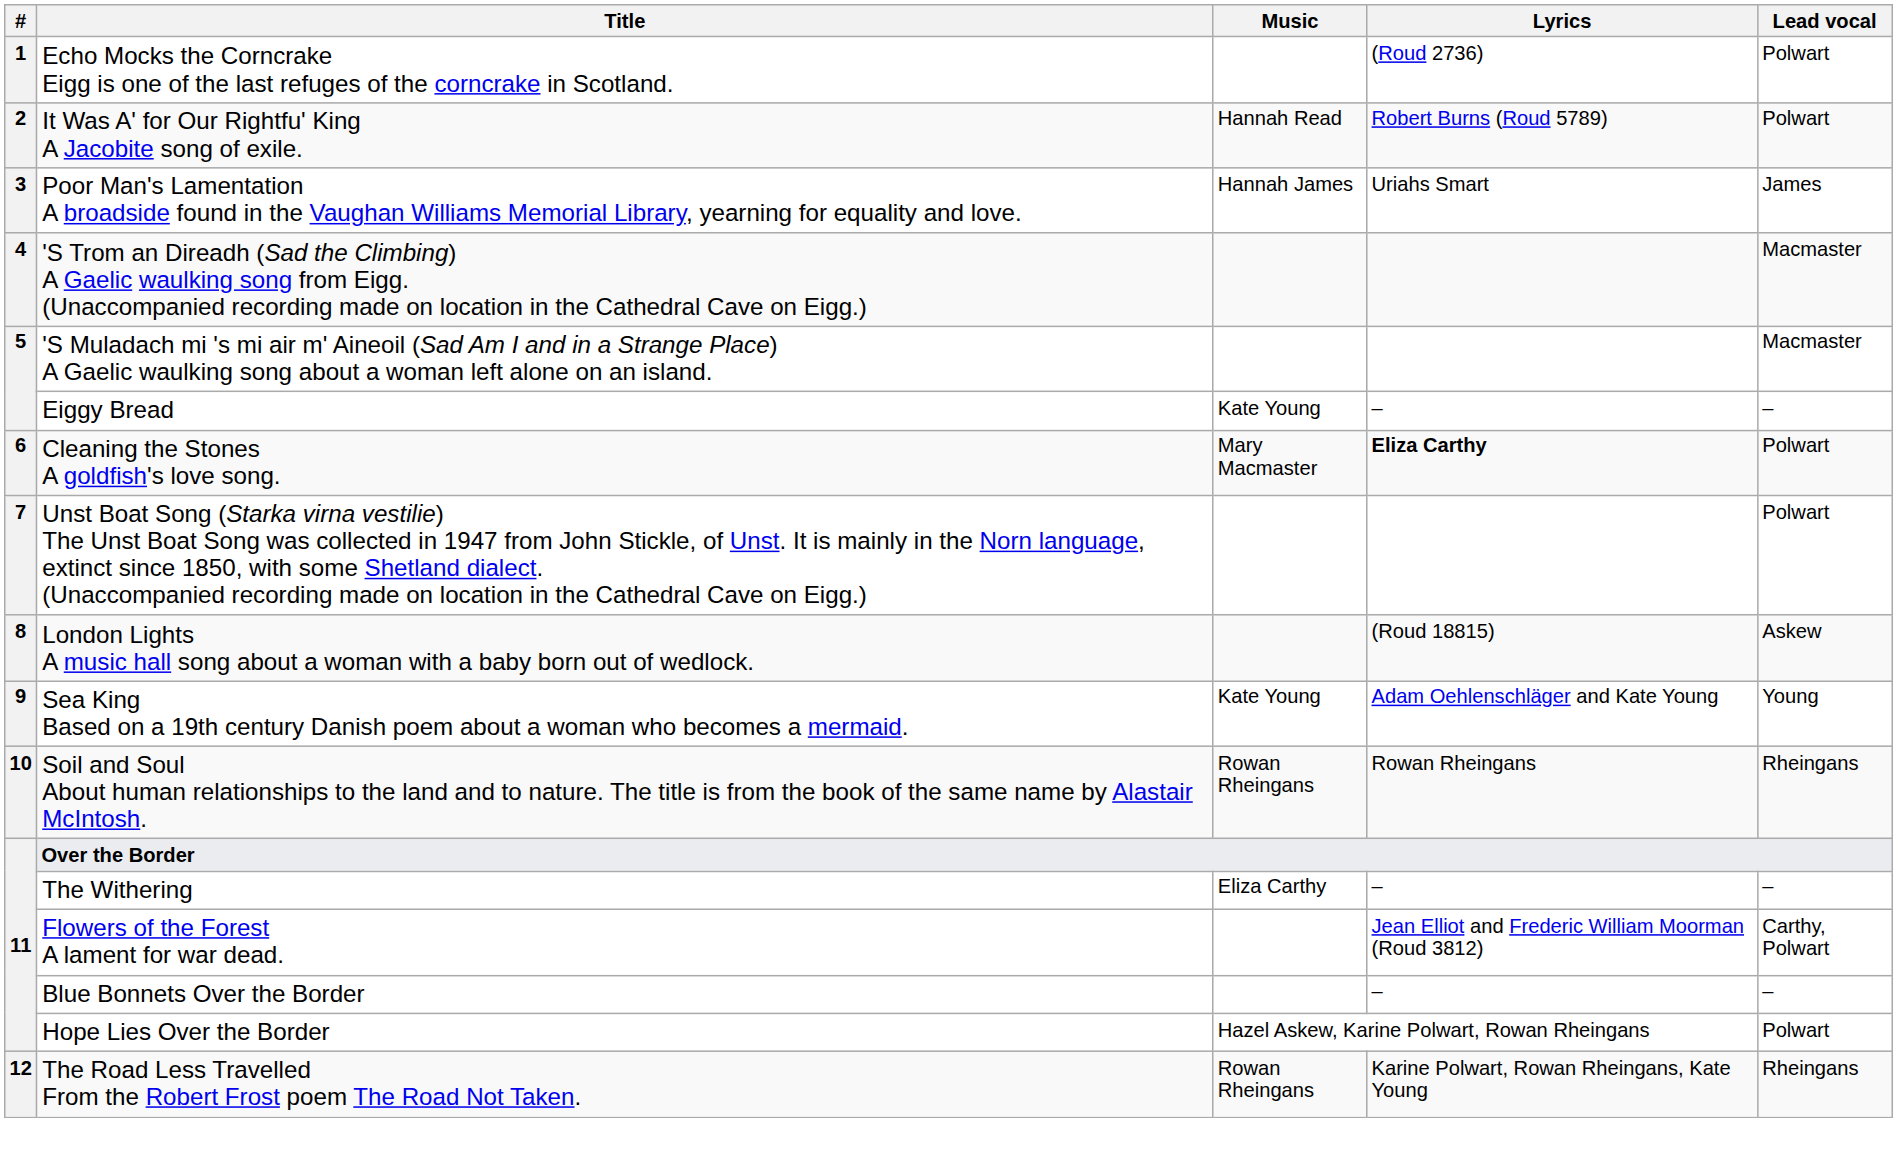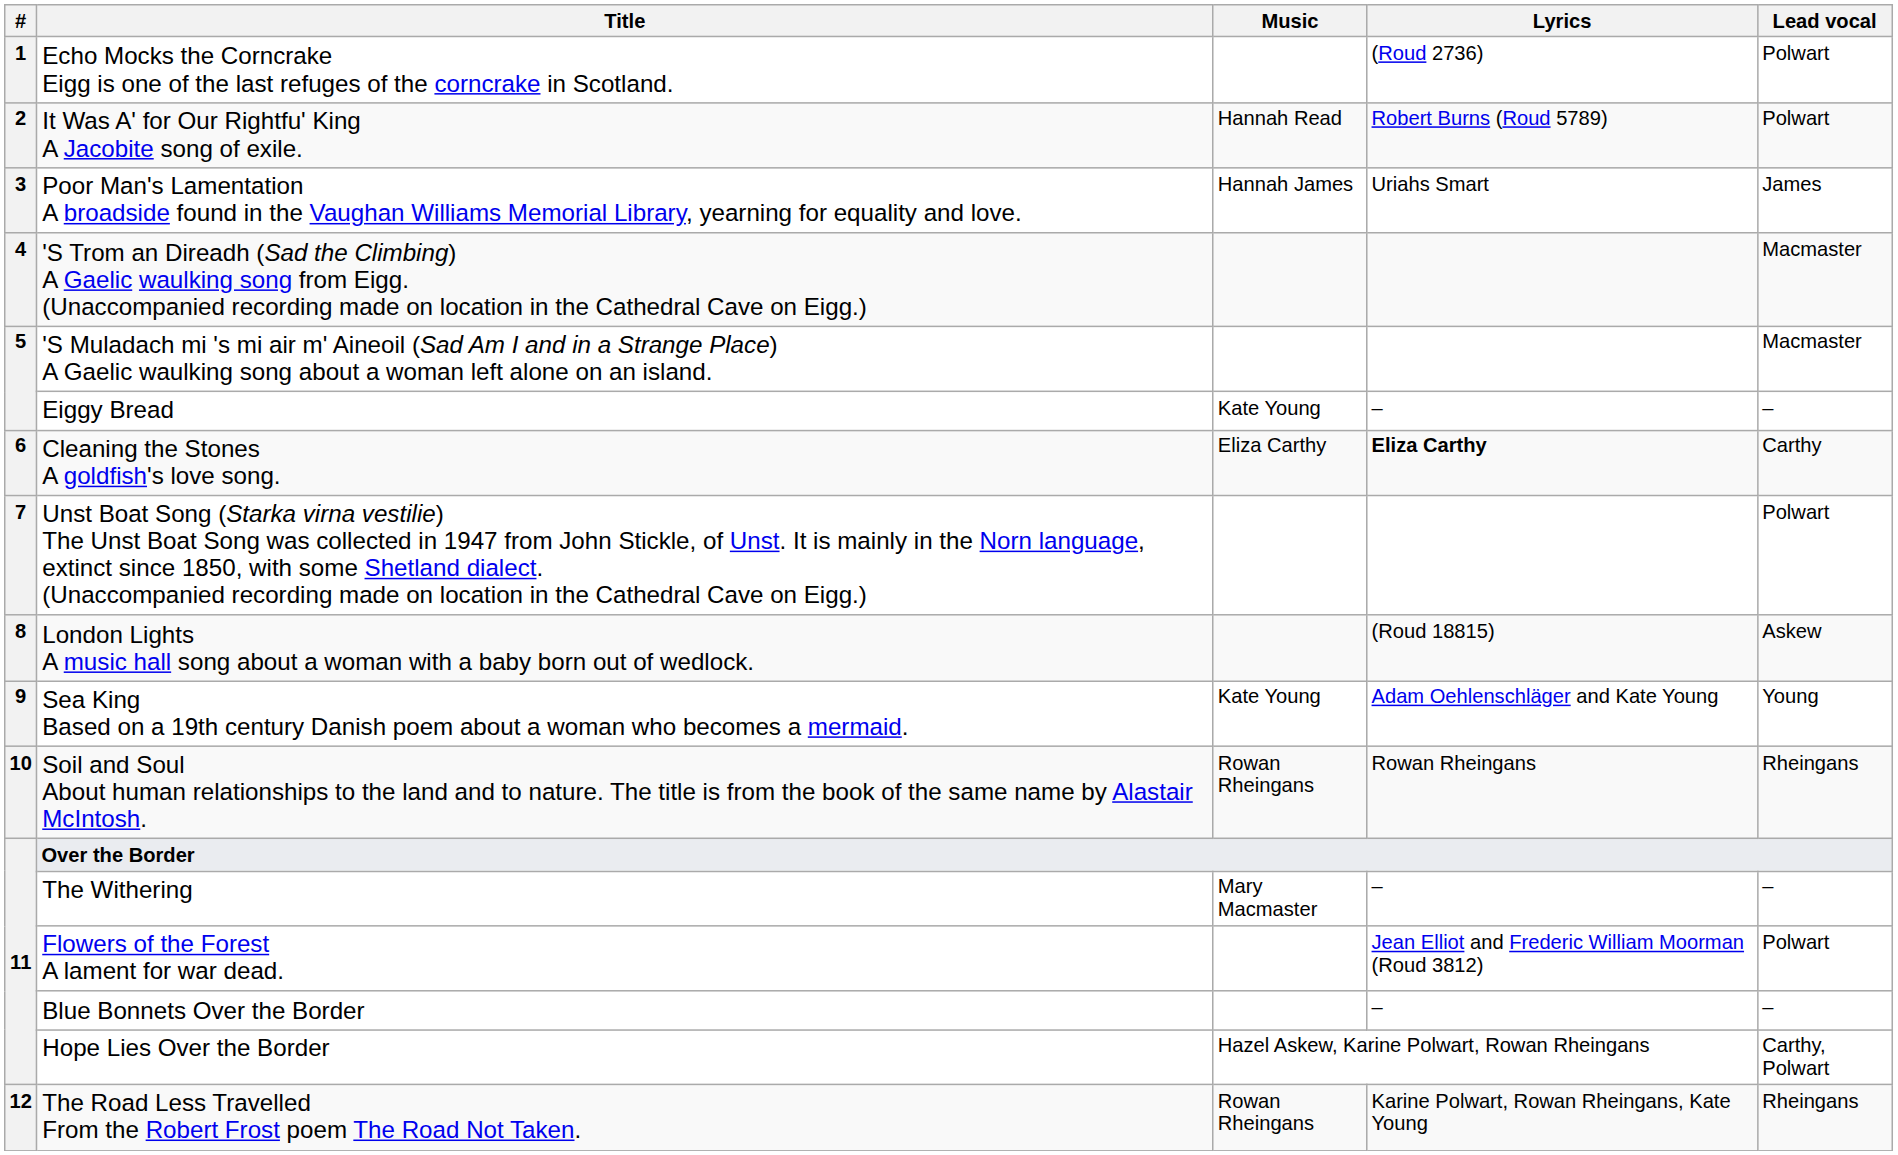 <table class="wikitable" style="text-align:left; vertical-align:top; font-size: smaller;">
 <tr>
 <th>#</th>
 <th>Title</th>
 <th>Music</th>
 <th>Lyrics</th>
 <th>Lead vocal</th>
 </tr>
 <tr style="vertical-align: top; background :White;">
 <th>1</th>
 <td style="font-size: larger;">Echo Mocks the Corncrake<br>Eigg is one of the last refuges of the <a href='#'>corncrake</a> in Scotland.</td>
 <td></td>
 <td> (<a href='#'>Roud</a> 2736)</td>
 <td>Polwart</td>
 </tr>
 <tr style="vertical-align: top;">
 <th>2</th>
 <td style="font-size: larger;">It Was A' for Our Rightfu' King<br>A <a href='#'>Jacobite</a> song of exile.</td>
 <td>Hannah Read</td>
 <td><a href='#'>Robert Burns</a> (<a href='#'>Roud</a> 5789)</td>
 <td>Polwart</td>
 </tr>
 <tr style="vertical-align: top; background :White;">
 <th>3</th>
 <td style="font-size: larger;">Poor Man's Lamentation<br>A <a href='#'>broadside</a> found in the <a href='#'>Vaughan Williams Memorial Library</a>, yearning for equality and love.</td>
 <td>Hannah James</td>
 <td>Uriahs Smart</td>
 <td>James</td>
 </tr>
 <tr style="vertical-align: top">
 <th>4</th>
 <td style="font-size: larger;">'S Trom an Direadh (<em>Sad the Climbing</em>)<br>A <a href='#'>Gaelic</a> <a href='#'>waulking song</a> from Eigg.<br>(Unaccompanied recording made on location in the Cathedral Cave on Eigg.)</td>
 <td></td>
 <td></td>
 <td>Macmaster</td>
 </tr>
 <tr style="vertical-align: top; background :White;">
 <th rowspan="2">5</th>
 <td style="font-size: larger;">'S Muladach mi 's mi air m' Aineoil (<em>Sad Am I and in a Strange Place</em>)<br>A Gaelic waulking song about a woman left alone on an island.</td>
 <td></td>
 <td></td>
 <td>Macmaster</td>
 </tr>
 <tr style="vertical-align: top; background :White;">
 <td style="font-size: larger;">Eiggy Bread</td>
 <td>Kate Young</td>
 <td>–</td>
 <td>–</td>
 </tr>
 <tr style="vertical-align: top;">
 <th>6</th>
 <td style="font-size: larger;">Cleaning the Stones<br>A <a href='#'>goldfish</a>'s love song.</td>
-<td>Mary Macmaster</td>
+<td>Eliza Carthy</td>
 <td><strong>Eliza Carthy</strong></td>
-<td>Polwart</td>
+<td>Carthy</td>
 </tr>
 <tr style="vertical-align: top; background :White;">
 <th>7</th>
 <td style="font-size: larger;">Unst Boat Song (<em>Starka virna vestilie</em>)<br>The Unst Boat Song was collected in 1947 from John Stickle, of <a href='#'>Unst</a>. It is mainly in the <a href='#'>Norn language</a>, extinct since 1850, with some <a href='#'>Shetland dialect</a>.<br>(Unaccompanied recording made on location in the Cathedral Cave on Eigg.)</td>
 <td></td>
 <td></td>
 <td>Polwart</td>
 </tr>
 <tr style="vertical-align: top;">
 <th>8</th>
 <td style="font-size: larger;">London Lights<br>A <a href='#'>music hall</a> song about a woman with a baby born out of wedlock.</td>
 <td></td>
 <td> (Roud 18815)</td>
 <td>Askew</td>
 </tr>
 <tr style="vertical-align: top; background :White;">
 <th>9</th>
 <td style="font-size: larger;">Sea King<br>Based on a 19th century Danish poem about a woman who becomes a <a href='#'>mermaid</a>.</td>
 <td>Kate Young</td>
 <td><a href='#'>Adam Oehlenschläger</a> and Kate Young</td>
 <td>Young</td>
 </tr>
 <tr style="vertical-align: top;">
 <th>10</th>
 <td style="font-size: larger;">Soil and Soul<br>About human relationships to the land and to nature. The title is from the book of the same name by <a href='#'>Alastair McIntosh</a>.</td>
 <td>Rowan Rheingans</td>
 <td>Rowan Rheingans</td>
 <td>Rheingans</td>
 </tr>
 <tr>
 <th rowspan="5">11</th>
 <td colspan="4" style="background:#eaecf0;"><strong>Over the Border</strong></td>
 </tr>
 <tr style="vertical-align: top; background :White;">
 <td style="font-size: larger;">The Withering</td>
-<td>Eliza Carthy</td>
+<td>Mary Macmaster</td>
 <td>–</td>
 <td>–</td>
 </tr>
 <tr style="vertical-align: top; background :White;">
 <td style="font-size: larger;"><a href='#'>Flowers of the Forest</a><br>A lament for war dead.</td>
 <td></td>
 <td><a href='#'>Jean Elliot</a> and <a href='#'>Frederic William Moorman</a> (Roud 3812)</td>
-<td>Carthy, Polwart</td>
+<td>Polwart</td>
 </tr>
 <tr style="vertical-align: top; background :White;">
 <td style="font-size: larger;">Blue Bonnets Over the Border</td>
 <td></td>
 <td>–</td>
 <td>–</td>
 </tr>
 <tr style="vertical-align: top; background :White;">
 <td style="font-size: larger;">Hope Lies Over the Border</td>
 <td colspan="2">Hazel Askew, Karine Polwart, Rowan Rheingans</td>
-<td>Polwart</td>
+<td>Carthy, Polwart</td>
 </tr>
 <tr style="vertical-align: top;">
 <th>12</th>
 <td style="font-size: larger;">The Road Less Travelled<br>From the <a href='#'>Robert Frost</a> poem <a href='#'>The Road Not Taken</a>.</td>
 <td>Rowan Rheingans</td>
 <td>Karine Polwart, Rowan Rheingans, Kate Young</td>
 <td>Rheingans</td>
 </tr>
 </table>
